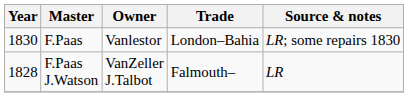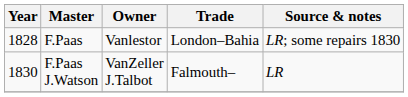 <table class=" wikitable">
 <tr>
 <th>Year</th>
 <th>Master</th>
 <th>Owner</th>
 <th>Trade</th>
 <th>Source & notes</th>
 </tr>
 <tr>
-<td>1830</td>
+<td>1828</td>
 <td>F.Paas</td>
 <td>Vanlestor</td>
 <td>London–Bahia</td>
 <td><em>LR</em>; some repairs 1830</td>
 </tr>
 <tr>
-<td>1828</td>
+<td>1830</td>
 <td>F.Paas<br>J.Watson</td>
 <td>VanZeller<br>J.Talbot</td>
 <td>Falmouth–</td>
 <td><em>LR</em></td>
 </tr>
 <tr>
 </tr>
 </table>
